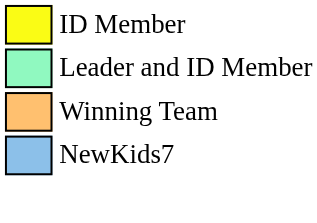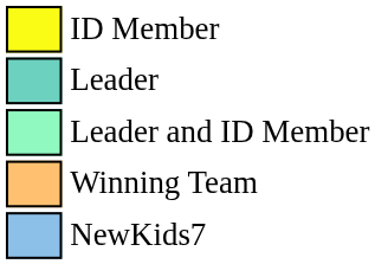 <table class="toccolours" style="white-space: nowrap; font-size: 85%;">
 <tr>
 <td style="background:#fafc15; border: 1px solid black;">      </td>
 <td>ID Member</td>
+</tr>
+<tr>
+<td style="background:#6CD1BF; border: 1px solid black;">      </td>
+<td>Leader</td>
 </tr>
 <tr>
 <td style="background:#90F9C0; border: 1px solid black;">      </td>
 <td>Leader and ID Member</td>
 </tr>
 <tr>
 <td style="background:#FFC06F; border: 1px solid black;">      </td>
 <td>Winning Team</td>
 </tr>
 <tr>
 <td style="background:#8cc0e9; border: 1px solid black;">      </td>
 <td>NewKids7</td>
 </tr>
 </table>
